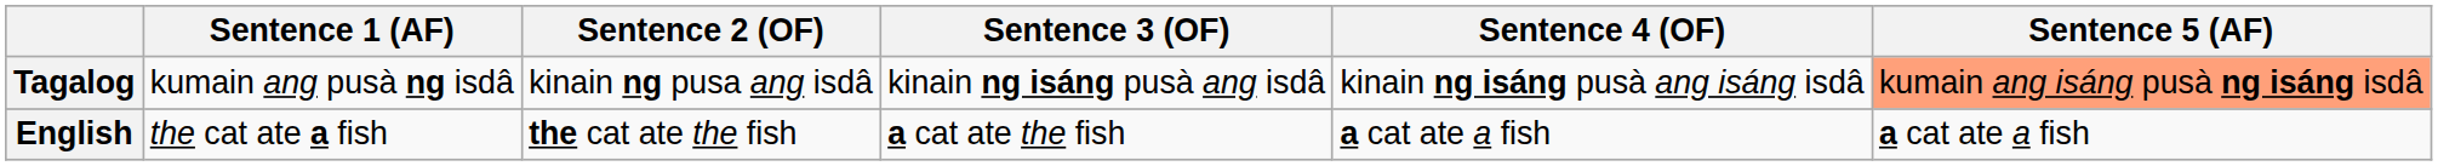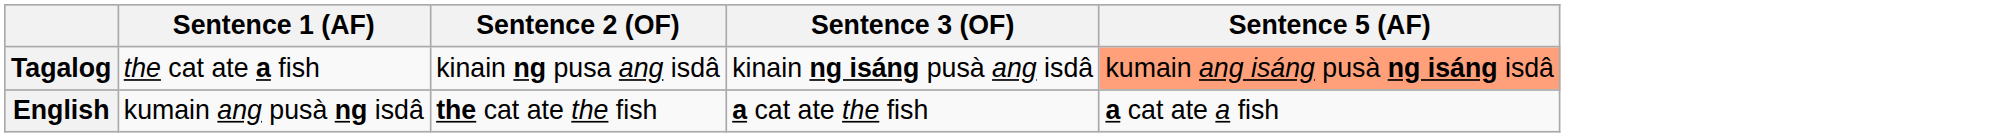 <table class="wikitable">
 <tr>
 <th></th>
 <th>Sentence 1 (AF)</th>
 <th>Sentence 2 (OF)</th>
 <th>Sentence 3 (OF)</th>
-<th>Sentence 4 (OF)</th>
 <th>Sentence 5 (AF)</th>
 </tr>
 <tr>
 <th>Tagalog</th>
-<td>kumain <em><u>ang</u></em> pusà <strong><u>ng</u></strong> isdâ</td>
+<td><em><u>the</u></em> cat ate <u><strong>a</strong></u> fish</td>
 <td>kinain <strong><u>ng</u></strong> pusa <em><u>ang</u></em> isdâ</td>
 <td>kinain <strong><u>ng isáng</u></strong> pusà <em><u>ang</u></em> isdâ</td>
-<td>kinain <strong><u>ng isáng</u></strong> pusà <em><u>ang isáng</u></em> isdâ</td>
 <td style="background: lightsalmon;">kumain <em><u>ang isáng</u></em> pusà <strong><u>ng isáng</u></strong> isdâ</td>
 </tr>
 <tr>
 <th>English</th>
-<td><em><u>the</u></em> cat ate <u><strong>a</strong></u> fish</td>
+<td>kumain <em><u>ang</u></em> pusà <strong><u>ng</u></strong> isdâ</td>
 <td><u><strong>the</strong></u> cat ate <em><u>the</u></em> fish</td>
 <td><u><strong>a</strong></u> cat ate <em><u>the</u></em> fish</td>
 <td><u><strong>a</strong></u> cat ate <em><u>a</u></em> fish</td>
-<td><u><strong>a</strong></u> cat ate <em><u>a</u></em> fish</td>
 </tr>
 </table>
